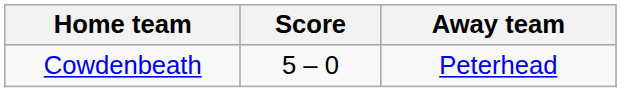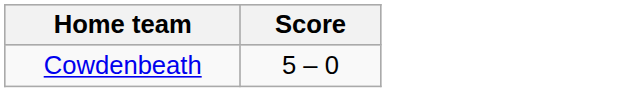 <table class="wikitable" style="text-align: center">
 <tr>
 <th width=140>Home team</th>
 <th width=80>Score</th>
-<th width=140>Away team</th>
 </tr>
 <tr>
 <td><a href='#'>Cowdenbeath</a></td>
 <td>5 – 0</td>
-<td><a href='#'>Peterhead</a></td>
 </tr>
 </table>
